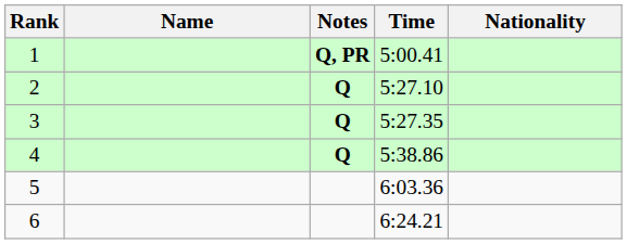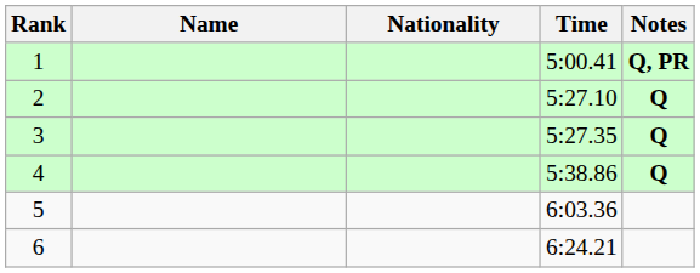 <table class="wikitable sortable" style="text-align:center">
 <tr>
 <th>Rank</th>
 <th style="width:180px">Name</th>
+<th style="width:125px">Nationality</th>
+<th>Time</th>
 <th>Notes</th>
-<th>Time</th>
-<th style="width:125px">Nationality</th>
 </tr>
 <tr style="background:#cfc;">
 <td>1</td>
 <td style="text-align:left;"></td>
+<td style="text-align:left;"></td>
+<td>5:00.41</td>
 <td><strong>Q, PR</strong></td>
-<td>5:00.41</td>
-<td style="text-align:left;"></td>
 </tr>
 <tr style="background:#cfc;">
 <td>2</td>
 <td style="text-align:left;"></td>
+<td style="text-align:left;"></td>
+<td>5:27.10</td>
 <td><strong>Q</strong></td>
-<td>5:27.10</td>
-<td style="text-align:left;"></td>
 </tr>
 <tr style="background:#cfc;">
 <td>3</td>
 <td style="text-align:left;"></td>
+<td style="text-align:left;"></td>
+<td>5:27.35</td>
 <td><strong>Q</strong></td>
-<td>5:27.35</td>
-<td style="text-align:left;"></td>
 </tr>
 <tr style="background:#cfc;">
 <td>4</td>
 <td style="text-align:left;"></td>
+<td style="text-align:left;"></td>
+<td>5:38.86</td>
 <td><strong>Q</strong></td>
-<td>5:38.86</td>
-<td style="text-align:left;"></td>
 </tr>
 <tr>
 <td>5</td>
 <td style="text-align:left;"></td>
+<td style="text-align:left;"></td>
+<td>6:03.36</td>
 <td></td>
-<td>6:03.36</td>
-<td style="text-align:left;"></td>
 </tr>
 <tr>
 <td>6</td>
 <td style="text-align:left;"></td>
+<td style="text-align:left;"></td>
+<td>6:24.21</td>
 <td></td>
-<td>6:24.21</td>
-<td style="text-align:left;"></td>
 </tr>
 </table>
